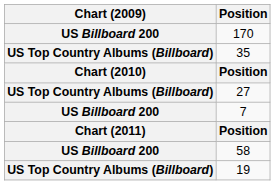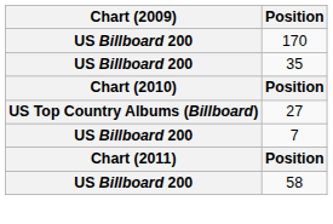 <table class="wikitable plainrowheaders" style="text-align:center">
 <tr>
 <th scope="col">Chart (2009)</th>
 <th scope="col">Position</th>
 </tr>
 <tr>
 <th scope="row">US <em>Billboard</em> 200</th>
 <td>170</td>
 </tr>
 <tr>
-<th scope="row">US Top Country Albums (<em>Billboard</em>)</th>
+<th scope="row">US <em>Billboard</em> 200</th>
 <td>35</td>
 </tr>
 <tr>
 <th scope="col">Chart (2010)</th>
 <th scope="col">Position</th>
 </tr>
 <tr>
 <th scope="row">US Top Country Albums (<em>Billboard</em>)</th>
 <td>27</td>
 </tr>
 <tr>
 <th scope="row">US <em>Billboard</em> 200</th>
 <td>7</td>
 </tr>
 <tr>
 <th scope="col">Chart (2011)</th>
 <th scope="col">Position</th>
 </tr>
 <tr>
 <th scope="row">US <em>Billboard</em> 200</th>
 <td>58</td>
 </tr>
-<tr>
-<th scope="row">US Top Country Albums (<em>Billboard</em>)</th>
-<td>19</td>
-</tr>
 </table>
